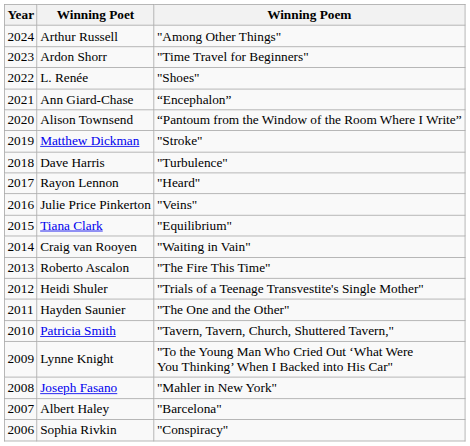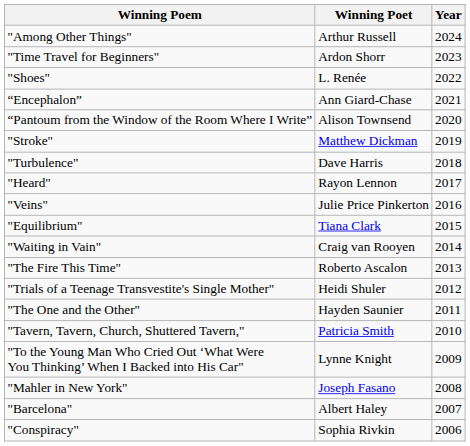 <table class="wikitable sortable">
 <tr>
+<th>Winning Poem</th>
+<th>Winning Poet</th>
 <th>Year</th>
-<th>Winning Poet</th>
-<th>Winning Poem</th>
 </tr>
 <tr>
+<td>"Among Other Things"</td>
+<td>Arthur Russell</td>
 <td>2024</td>
-<td>Arthur Russell</td>
-<td>"Among Other Things"</td>
 </tr>
 <tr>
+<td>"Time Travel for Beginners"</td>
+<td>Ardon Shorr</td>
 <td>2023</td>
-<td>Ardon Shorr</td>
-<td>"Time Travel for Beginners"</td>
 </tr>
 <tr>
+<td>"Shoes"</td>
+<td>L. Renée</td>
 <td>2022</td>
-<td>L. Renée</td>
-<td>"Shoes"</td>
 </tr>
 <tr>
+<td>“Encephalon”</td>
+<td>Ann Giard-Chase</td>
 <td>2021</td>
-<td>Ann Giard-Chase</td>
-<td>“Encephalon”</td>
 </tr>
 <tr>
+<td>“Pantoum from the Window of the Room Where I Write”</td>
+<td>Alison Townsend</td>
 <td>2020</td>
-<td>Alison Townsend</td>
-<td>“Pantoum from the Window of the Room Where I Write”</td>
 </tr>
 <tr>
+<td>"Stroke"</td>
+<td><a href='#'>Matthew Dickman</a></td>
 <td>2019</td>
-<td><a href='#'>Matthew Dickman</a></td>
-<td>"Stroke"</td>
 </tr>
 <tr>
+<td>"Turbulence"</td>
+<td>Dave Harris</td>
 <td>2018</td>
-<td>Dave Harris</td>
-<td>"Turbulence"</td>
 </tr>
 <tr>
+<td>"Heard"</td>
+<td>Rayon Lennon</td>
 <td>2017</td>
-<td>Rayon Lennon</td>
-<td>"Heard"</td>
 </tr>
 <tr>
+<td>"Veins"</td>
+<td>Julie Price Pinkerton</td>
 <td>2016</td>
-<td>Julie Price Pinkerton</td>
-<td>"Veins"</td>
 </tr>
 <tr>
+<td>"Equilibrium"</td>
+<td><a href='#'>Tiana Clark</a></td>
 <td>2015</td>
-<td><a href='#'>Tiana Clark</a></td>
-<td>"Equilibrium"</td>
 </tr>
 <tr>
+<td>"Waiting in Vain"</td>
+<td>Craig van Rooyen</td>
 <td>2014</td>
-<td>Craig van Rooyen</td>
-<td>"Waiting in Vain"</td>
 </tr>
 <tr>
+<td>"The Fire This Time"</td>
+<td>Roberto Ascalon</td>
 <td>2013</td>
-<td>Roberto Ascalon</td>
-<td>"The Fire This Time"</td>
 </tr>
 <tr>
+<td>"Trials of a Teenage Transvestite's Single Mother"</td>
+<td>Heidi Shuler</td>
 <td>2012</td>
-<td>Heidi Shuler</td>
-<td>"Trials of a Teenage Transvestite's Single Mother"</td>
 </tr>
 <tr>
+<td>"The One and the Other"</td>
+<td>Hayden Saunier</td>
 <td>2011</td>
-<td>Hayden Saunier</td>
-<td>"The One and the Other"</td>
 </tr>
 <tr>
+<td>"Tavern, Tavern, Church, Shuttered Tavern,"</td>
+<td><a href='#'>Patricia Smith</a></td>
 <td>2010</td>
-<td><a href='#'>Patricia Smith</a></td>
-<td>"Tavern, Tavern, Church, Shuttered Tavern,"</td>
 </tr>
 <tr>
+<td>"To the Young Man Who Cried Out ‘What Were<br>You Thinking’ When I Backed into His Car"</td>
+<td>Lynne Knight</td>
 <td>2009</td>
-<td>Lynne Knight</td>
-<td>"To the Young Man Who Cried Out ‘What Were<br>You Thinking’ When I Backed into His Car"</td>
 </tr>
 <tr>
+<td>"Mahler in New York"</td>
+<td><a href='#'>Joseph Fasano</a></td>
 <td>2008</td>
-<td><a href='#'>Joseph Fasano</a></td>
-<td>"Mahler in New York"</td>
 </tr>
 <tr>
+<td>"Barcelona"</td>
+<td>Albert Haley</td>
 <td>2007</td>
-<td>Albert Haley</td>
-<td>"Barcelona"</td>
 </tr>
 <tr>
+<td>"Conspiracy"</td>
+<td>Sophia Rivkin</td>
 <td>2006</td>
-<td>Sophia Rivkin</td>
-<td>"Conspiracy"</td>
 </tr>
 </table>
